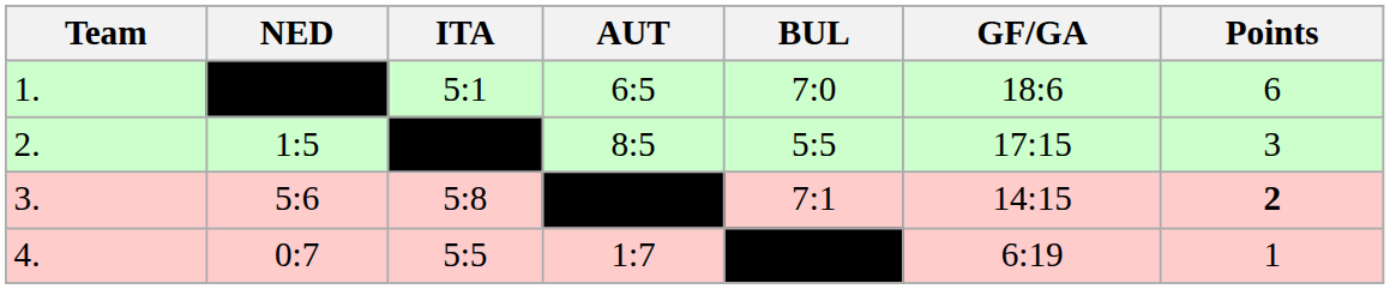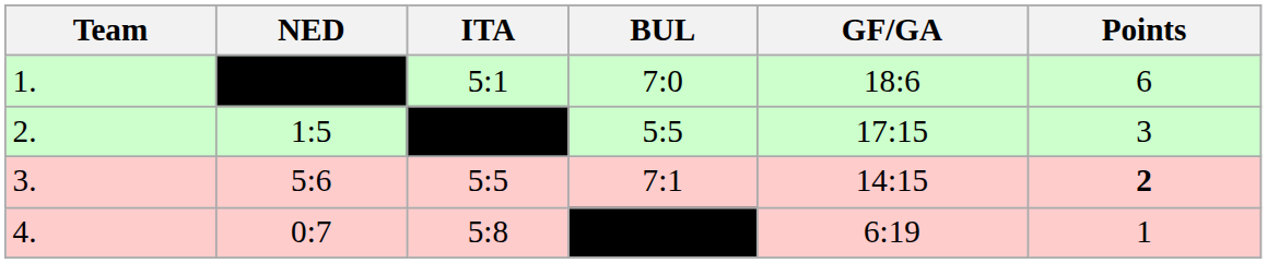 <table class="wikitable" bgcolor="#EFEFFF" width="50%">
 <tr bgcolor="#BCD2EE">
 <th>Team</th>
 <th>NED</th>
 <th>ITA</th>
-<th>AUT</th>
 <th>BUL</th>
 <th>GF/GA</th>
 <th>Points</th>
 </tr>
 <tr bgcolor="#ccffcc" align="center">
 <td align="left">1. </td>
 <td style="background:#000000;"></td>
 <td>5:1</td>
-<td>6:5</td>
 <td>7:0</td>
 <td>18:6</td>
 <td>6</td>
 </tr>
 <tr bgcolor="#ccffcc" align="center">
 <td align="left">2. </td>
 <td>1:5</td>
 <td style="background:#000000;"></td>
-<td>8:5</td>
 <td>5:5</td>
 <td>17:15</td>
 <td>3</td>
 </tr>
 <tr bgcolor="#ffcccc" align="center">
 <td align="left">3. </td>
 <td>5:6</td>
-<td>5:8</td>
-<td style="background:#000000;"></td>
+<td>5:5</td>
 <td>7:1</td>
 <td>14:15</td>
 <td><strong>2</strong></td>
 </tr>
 <tr bgcolor="#ffcccc" align="center">
 <td align="left">4. </td>
 <td>0:7</td>
-<td>5:5</td>
-<td>1:7</td>
+<td>5:8</td>
 <td style="background:#000000;"></td>
 <td>6:19</td>
 <td>1</td>
 </tr>
 </table>
